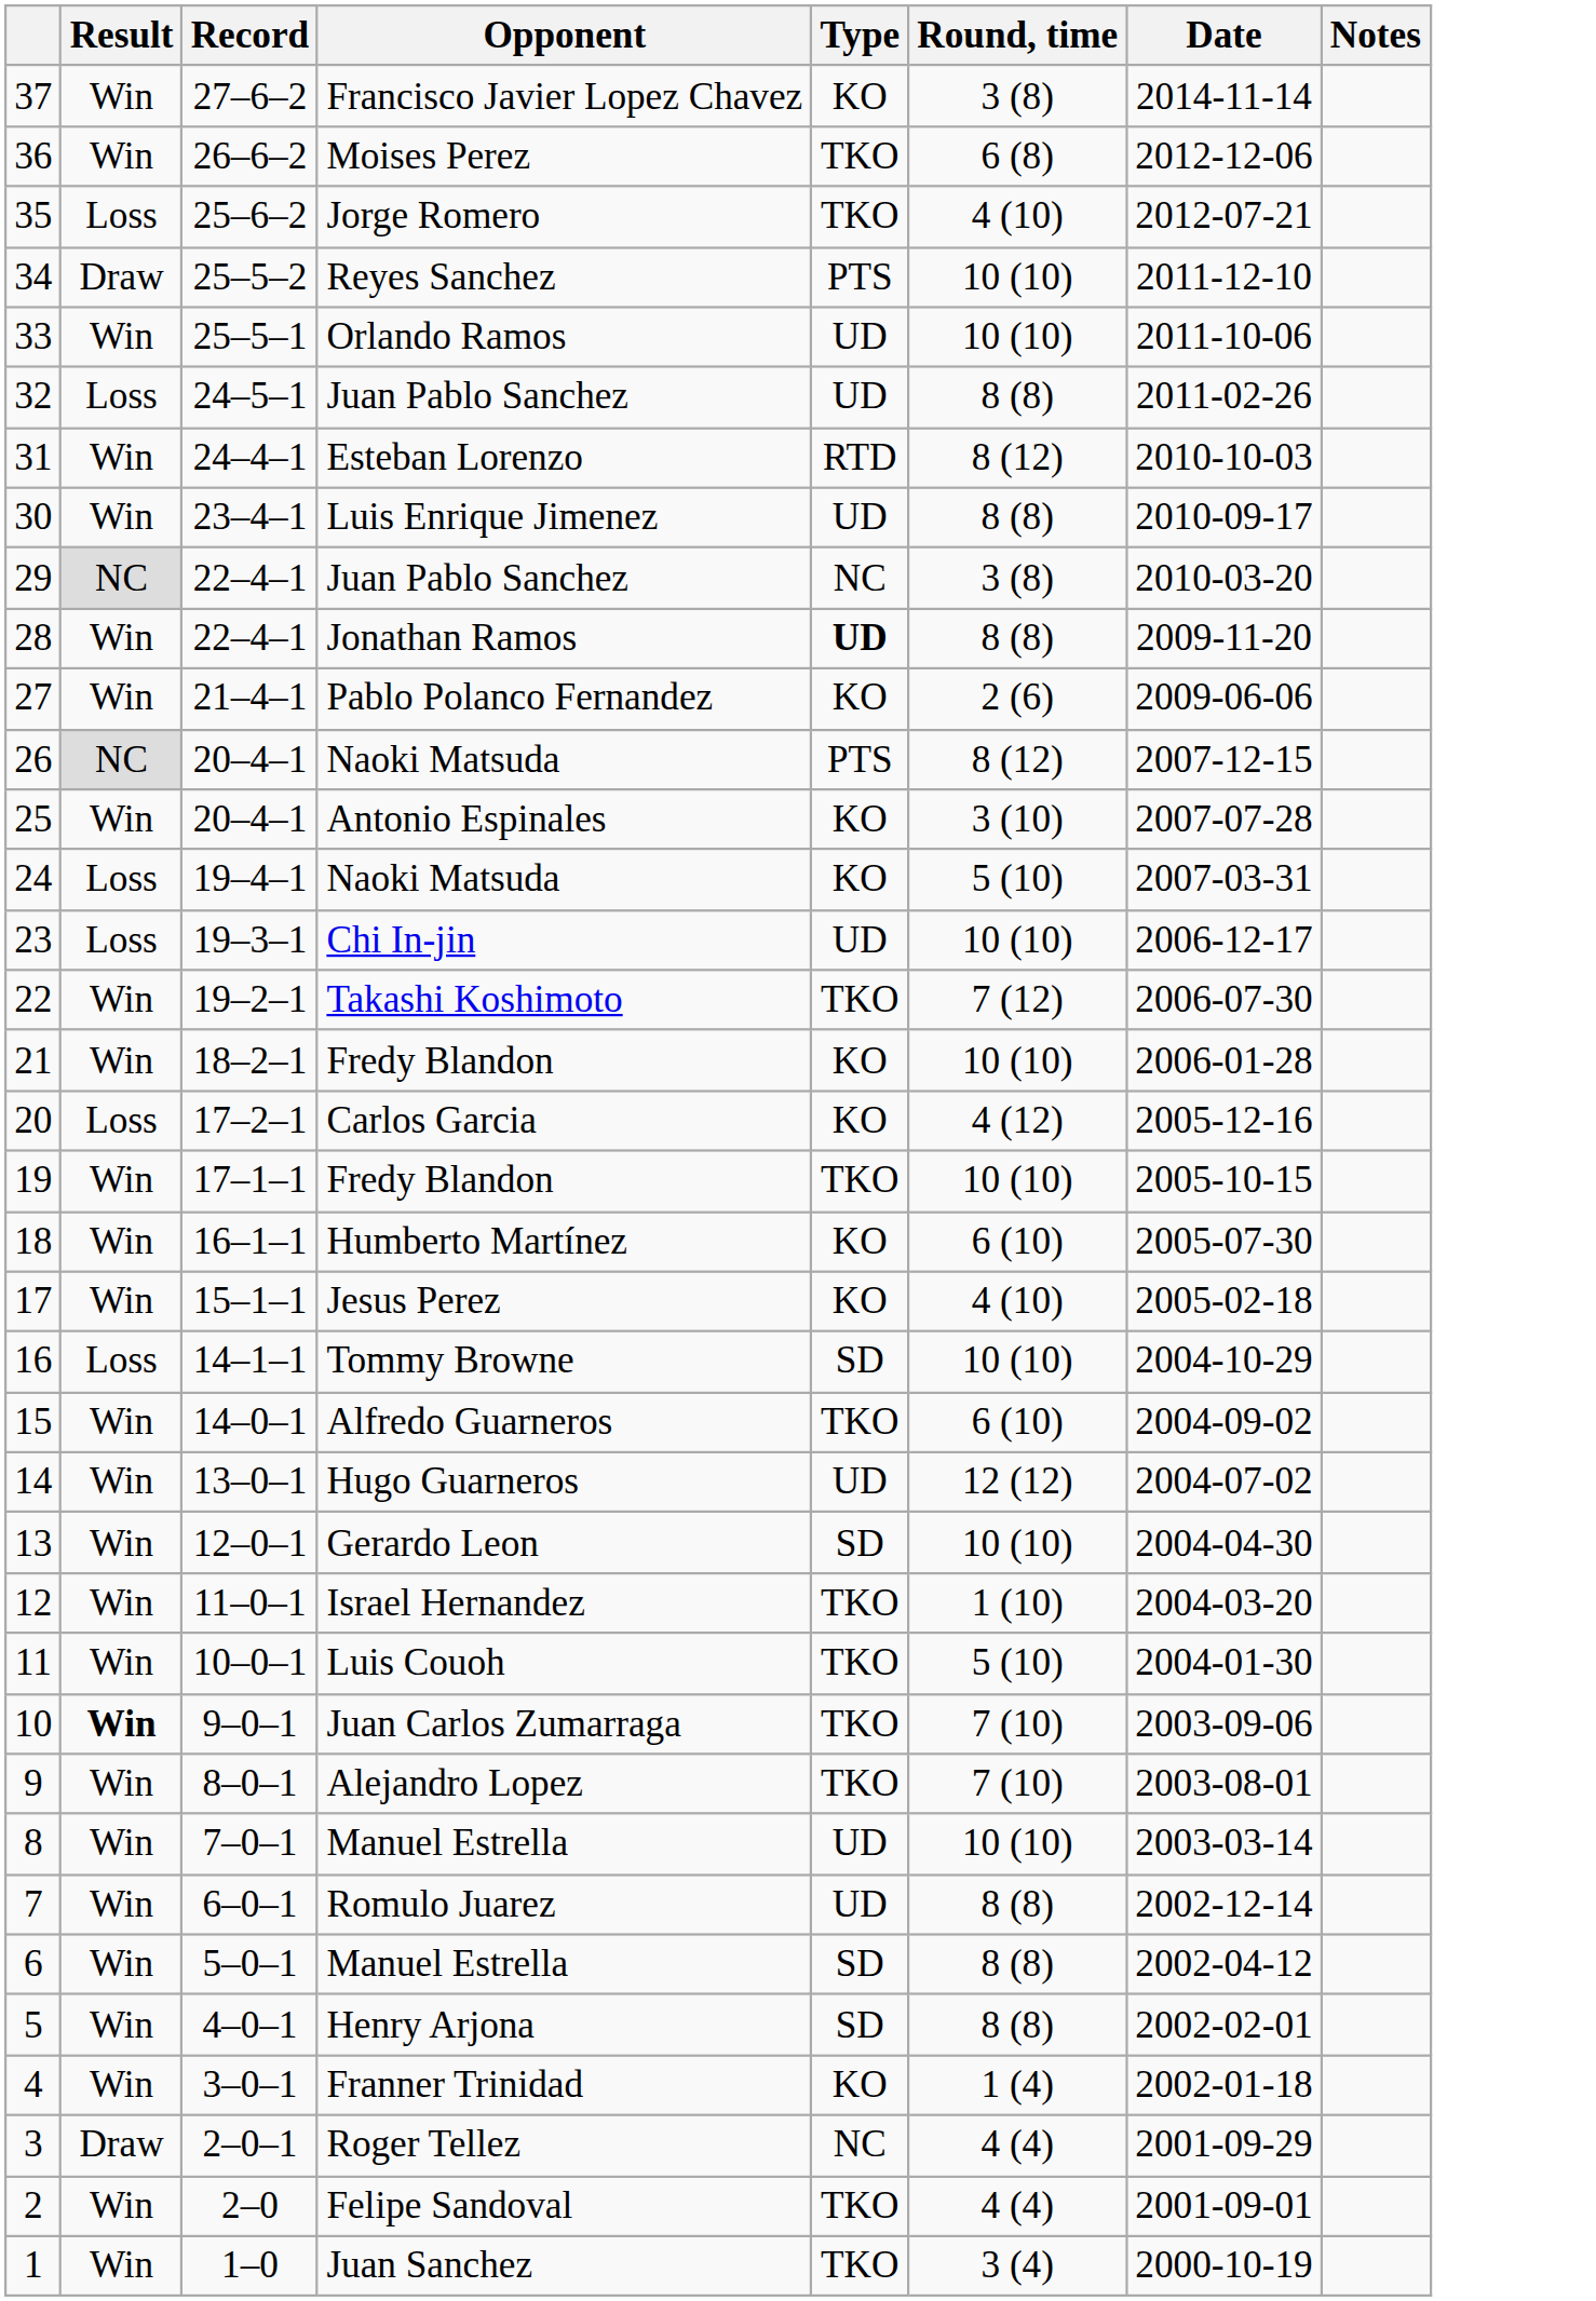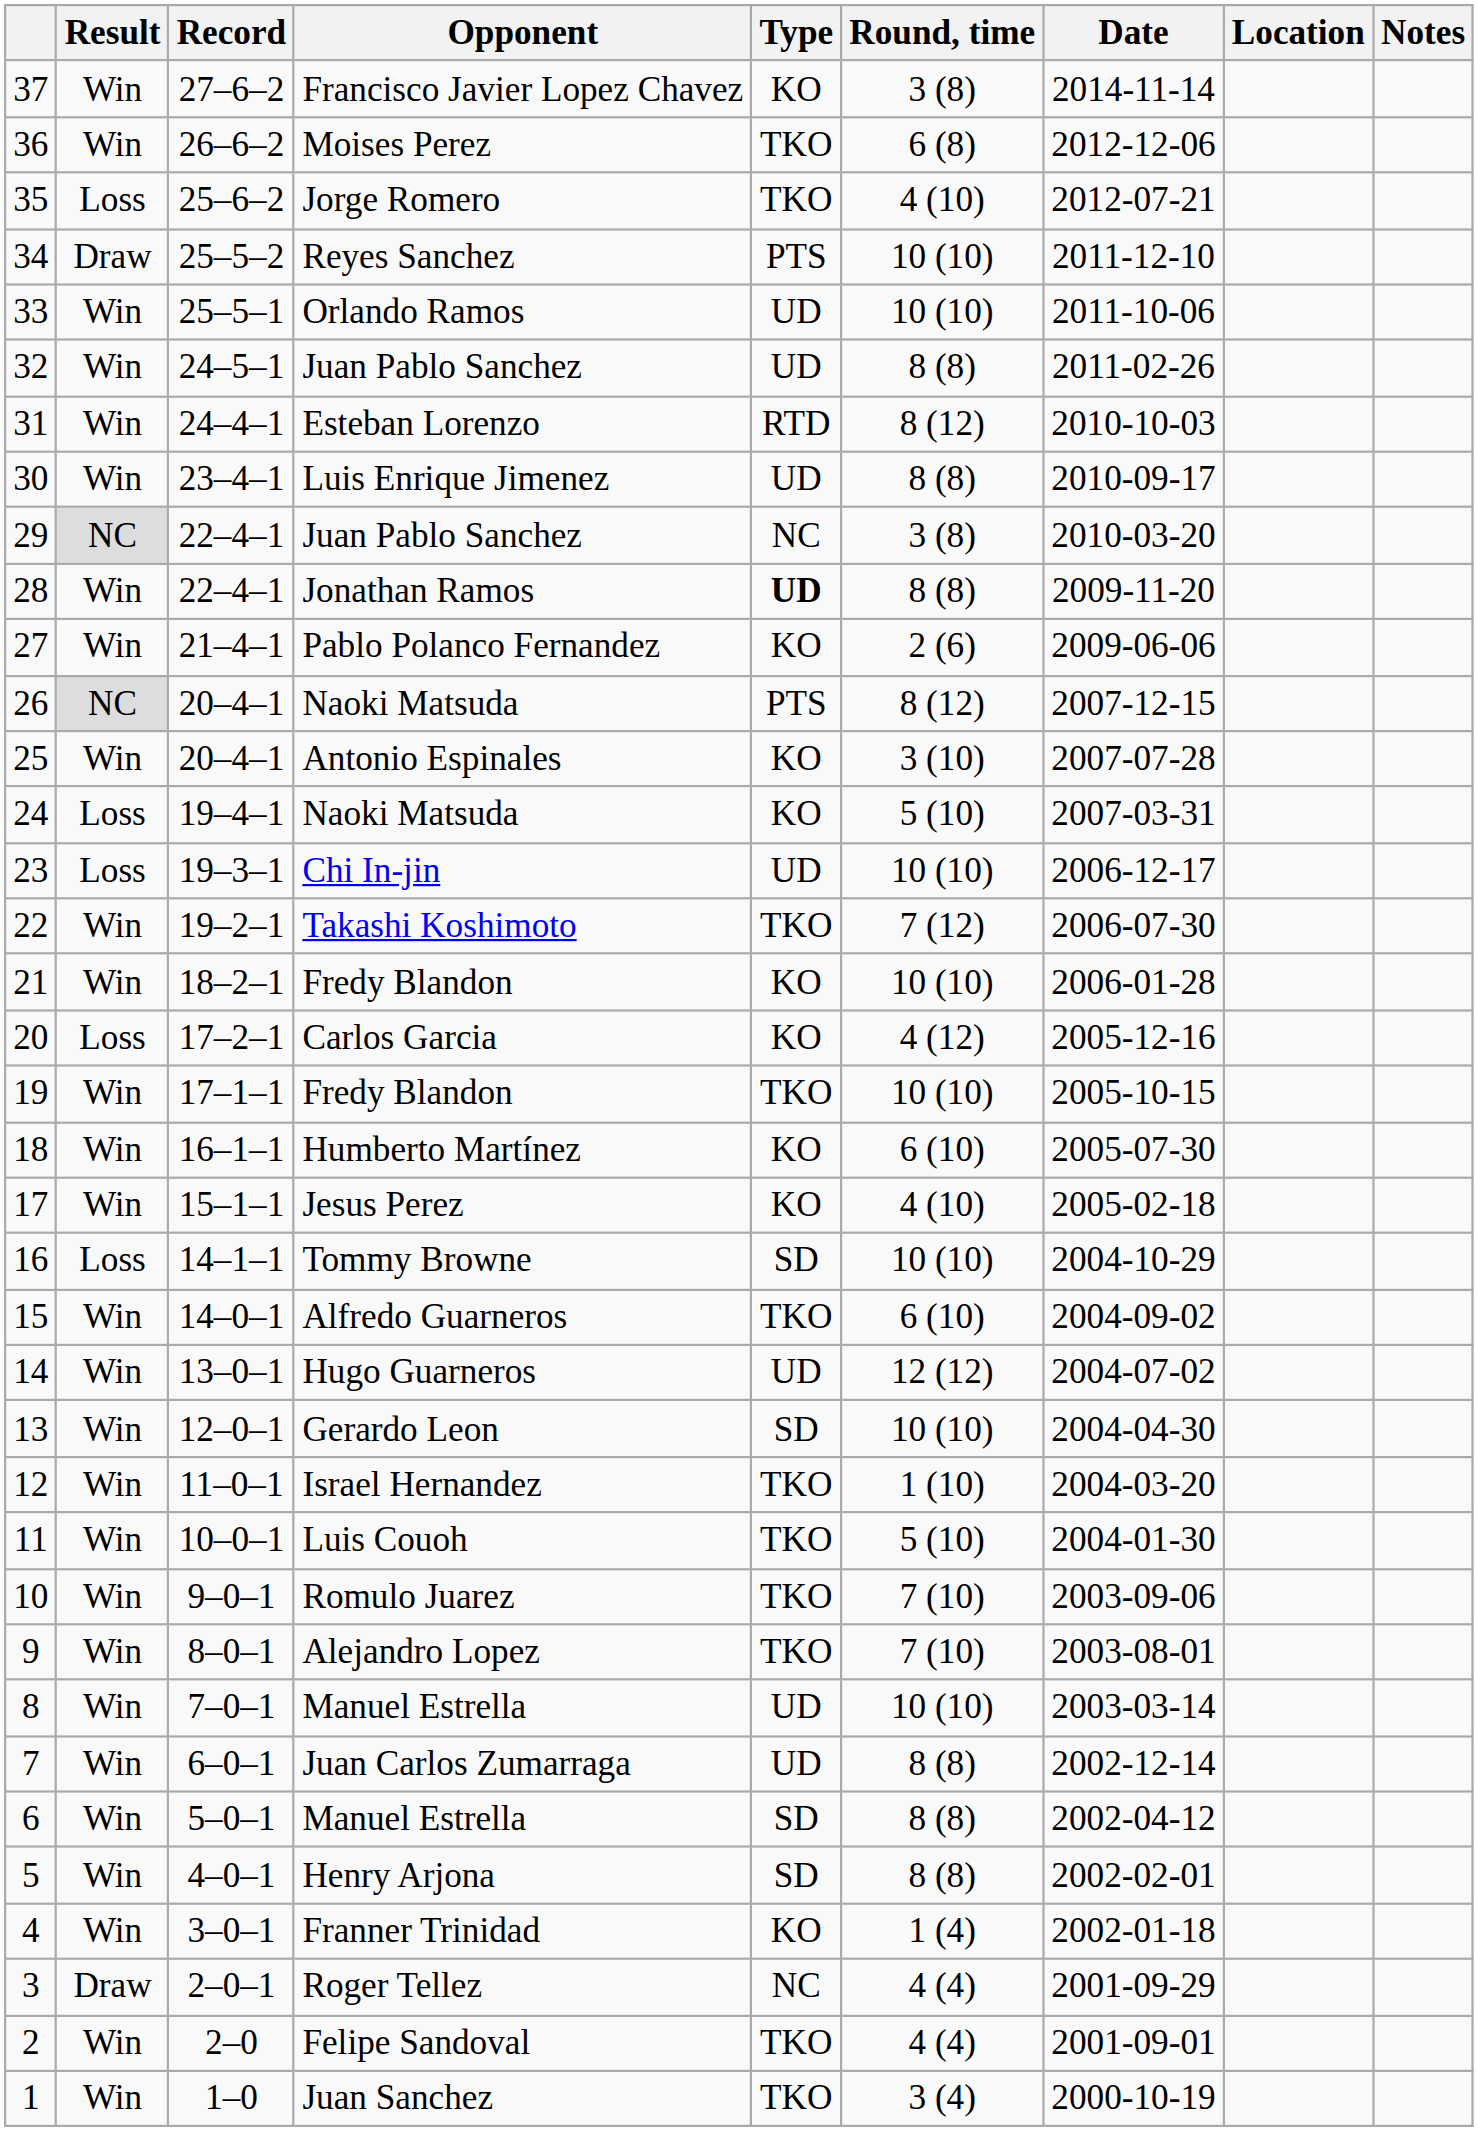 <table class=wikitable style=text-align:center>
 <tr>
 <th></th>
 <th>Result</th>
 <th>Record</th>
 <th>Opponent</th>
 <th>Type</th>
 <th>Round, time</th>
 <th>Date</th>
+<th>Location</th>
 <th>Notes</th>
 </tr>
 <tr>
 <td>37</td>
 <td>Win</td>
 <td>27–6–2 </td>
 <td align=left>Francisco Javier Lopez Chavez</td>
 <td>KO</td>
 <td>3 (8)</td>
 <td>2014-11-14</td>
 <td align=left></td>
+<td align=left></td>
 </tr>
 <tr>
 <td>36</td>
 <td>Win</td>
 <td>26–6–2 </td>
 <td align=left>Moises Perez</td>
 <td>TKO</td>
 <td>6 (8)</td>
 <td>2012-12-06</td>
+<td align=left></td>
 <td align=left></td>
 </tr>
 <tr>
 <td>35</td>
 <td>Loss</td>
 <td>25–6–2 </td>
 <td align=left>Jorge Romero</td>
 <td>TKO</td>
 <td>4 (10)</td>
 <td>2012-07-21</td>
 <td align=left></td>
+<td align=left></td>
 </tr>
 <tr>
 <td>34</td>
 <td>Draw</td>
 <td>25–5–2 </td>
 <td align=left>Reyes Sanchez</td>
 <td>PTS</td>
 <td>10 (10)</td>
 <td>2011-12-10</td>
+<td align=left></td>
 <td align=left></td>
 </tr>
 <tr>
 <td>33</td>
 <td>Win</td>
 <td>25–5–1 </td>
 <td align=left>Orlando Ramos</td>
 <td>UD</td>
 <td>10 (10)</td>
 <td>2011-10-06</td>
 <td align=left></td>
+<td align=left></td>
 </tr>
 <tr>
 <td>32</td>
-<td>Loss</td>
+<td>Win</td>
 <td>24–5–1 </td>
 <td align=left>Juan Pablo Sanchez</td>
 <td>UD</td>
 <td>8 (8)</td>
 <td>2011-02-26</td>
+<td align=left></td>
 <td align=left></td>
 </tr>
 <tr>
 <td>31</td>
 <td>Win</td>
 <td>24–4–1 </td>
 <td align=left>Esteban Lorenzo</td>
 <td>RTD</td>
 <td>8 (12)</td>
 <td>2010-10-03</td>
 <td align=left></td>
+<td align=left></td>
 </tr>
 <tr>
 <td>30</td>
 <td>Win</td>
 <td>23–4–1 </td>
 <td align=left>Luis Enrique Jimenez</td>
 <td>UD</td>
 <td>8 (8)</td>
 <td>2010-09-17</td>
+<td align=left></td>
 <td align=left></td>
 </tr>
 <tr>
 <td>29</td>
 <td style=background:#DDD>NC</td>
 <td>22–4–1 </td>
 <td align=left>Juan Pablo Sanchez</td>
 <td>NC</td>
 <td>3 (8)</td>
 <td>2010-03-20</td>
 <td align=left></td>
+<td align=left></td>
 </tr>
 <tr>
 <td>28</td>
 <td>Win</td>
 <td>22–4–1 </td>
 <td align=left>Jonathan Ramos</td>
 <td><strong>UD</strong></td>
 <td>8 (8)</td>
 <td>2009-11-20</td>
+<td align=left></td>
 <td align=left></td>
 </tr>
 <tr>
 <td>27</td>
 <td>Win</td>
 <td>21–4–1 </td>
 <td align=left>Pablo Polanco Fernandez</td>
 <td>KO</td>
 <td>2 (6)</td>
 <td>2009-06-06</td>
 <td align=left></td>
+<td align=left></td>
 </tr>
 <tr>
 <td>26</td>
 <td style=background:#DDD>NC</td>
 <td>20–4–1 </td>
 <td align=left>Naoki Matsuda</td>
 <td>PTS</td>
 <td>8 (12)</td>
 <td>2007-12-15</td>
+<td align=left></td>
 <td align=left></td>
 </tr>
 <tr>
 <td>25</td>
 <td>Win</td>
 <td>20–4–1</td>
 <td align=left>Antonio Espinales</td>
 <td>KO</td>
 <td>3 (10)</td>
 <td>2007-07-28</td>
 <td align=left></td>
+<td align=left></td>
 </tr>
 <tr>
 <td>24</td>
 <td>Loss</td>
 <td>19–4–1</td>
 <td align=left>Naoki Matsuda</td>
 <td>KO</td>
 <td>5 (10)</td>
 <td>2007-03-31</td>
+<td align=left></td>
 <td align=left></td>
 </tr>
 <tr>
 <td>23</td>
 <td>Loss</td>
 <td>19–3–1</td>
 <td align=left><a href='#'>Chi In-jin</a></td>
 <td>UD</td>
 <td>10 (10)</td>
 <td>2006-12-17</td>
 <td align=left></td>
+<td align=left></td>
 </tr>
 <tr>
 <td>22</td>
 <td>Win</td>
 <td>19–2–1</td>
 <td align=left><a href='#'>Takashi Koshimoto</a></td>
 <td>TKO</td>
 <td>7 (12)</td>
 <td>2006-07-30</td>
+<td align=left></td>
 <td align=left></td>
 </tr>
 <tr>
 <td>21</td>
 <td>Win</td>
 <td>18–2–1</td>
 <td align=left>Fredy Blandon</td>
 <td>KO</td>
 <td>10 (10)</td>
 <td>2006-01-28</td>
 <td align=left></td>
+<td align=left></td>
 </tr>
 <tr>
 <td>20</td>
 <td>Loss</td>
 <td>17–2–1</td>
 <td align=left>Carlos Garcia</td>
 <td>KO</td>
 <td>4 (12)</td>
 <td>2005-12-16</td>
+<td align=left></td>
 <td align=left></td>
 </tr>
 <tr>
 <td>19</td>
 <td>Win</td>
 <td>17–1–1</td>
 <td align=left>Fredy Blandon</td>
 <td>TKO</td>
 <td>10 (10)</td>
 <td>2005-10-15</td>
 <td align=left></td>
+<td align=left></td>
 </tr>
 <tr>
 <td>18</td>
 <td>Win</td>
 <td>16–1–1</td>
 <td align=left>Humberto Martínez</td>
 <td>KO</td>
 <td>6 (10)</td>
 <td>2005-07-30</td>
+<td align=left></td>
 <td align=left></td>
 </tr>
 <tr>
 <td>17</td>
 <td>Win</td>
 <td>15–1–1</td>
 <td align=left>Jesus Perez</td>
 <td>KO</td>
 <td>4 (10)</td>
 <td>2005-02-18</td>
 <td align=left></td>
+<td align=left></td>
 </tr>
 <tr>
 <td>16</td>
 <td>Loss</td>
 <td>14–1–1</td>
 <td align=left>Tommy Browne</td>
 <td>SD</td>
 <td>10 (10)</td>
 <td>2004-10-29</td>
+<td align=left></td>
 <td align=left></td>
 </tr>
 <tr>
 <td>15</td>
 <td>Win</td>
 <td>14–0–1</td>
 <td align=left>Alfredo Guarneros</td>
 <td>TKO</td>
 <td>6 (10)</td>
 <td>2004-09-02</td>
 <td align=left></td>
+<td align=left></td>
 </tr>
 <tr>
 <td>14</td>
 <td>Win</td>
 <td>13–0–1</td>
 <td align=left>Hugo Guarneros</td>
 <td>UD</td>
 <td>12 (12)</td>
 <td>2004-07-02</td>
+<td align=left></td>
 <td align=left></td>
 </tr>
 <tr>
 <td>13</td>
 <td>Win</td>
 <td>12–0–1</td>
 <td align=left>Gerardo Leon</td>
 <td>SD</td>
 <td>10 (10)</td>
 <td>2004-04-30</td>
 <td align=left></td>
+<td align=left></td>
 </tr>
 <tr>
 <td>12</td>
 <td>Win</td>
 <td>11–0–1</td>
 <td align=left>Israel Hernandez</td>
 <td>TKO</td>
 <td>1 (10)</td>
 <td>2004-03-20</td>
+<td align=left></td>
 <td align=left></td>
 </tr>
 <tr>
 <td>11</td>
 <td>Win</td>
 <td>10–0–1</td>
 <td align=left>Luis Couoh</td>
 <td>TKO</td>
 <td>5 (10)</td>
 <td>2004-01-30</td>
 <td align=left></td>
+<td align=left></td>
 </tr>
 <tr>
 <td>10</td>
-<td><strong>Win</strong></td>
+<td>Win</td>
 <td>9–0–1</td>
-<td align=left>Juan Carlos Zumarraga</td>
+<td align=left>Romulo Juarez</td>
 <td>TKO</td>
 <td>7 (10)</td>
 <td>2003-09-06</td>
+<td align=left></td>
 <td align=left></td>
 </tr>
 <tr>
 <td>9</td>
 <td>Win</td>
 <td>8–0–1</td>
 <td align=left>Alejandro Lopez</td>
 <td>TKO</td>
 <td>7 (10)</td>
 <td>2003-08-01</td>
 <td align=left></td>
+<td align=left></td>
 </tr>
 <tr>
 <td>8</td>
 <td>Win</td>
 <td>7–0–1</td>
 <td align=left>Manuel Estrella</td>
 <td>UD</td>
 <td>10 (10)</td>
 <td>2003-03-14</td>
 <td align=left></td>
+<td align=left></td>
 </tr>
 <tr>
 <td>7</td>
 <td>Win</td>
 <td>6–0–1</td>
-<td align=left>Romulo Juarez</td>
+<td align=left>Juan Carlos Zumarraga</td>
 <td>UD</td>
 <td>8 (8)</td>
 <td>2002-12-14</td>
+<td align=left></td>
 <td align=left></td>
 </tr>
 <tr>
 <td>6</td>
 <td>Win</td>
 <td>5–0–1</td>
 <td align=left>Manuel Estrella</td>
 <td>SD</td>
 <td>8 (8)</td>
 <td>2002-04-12</td>
 <td align=left></td>
+<td align=left></td>
 </tr>
 <tr>
 <td>5</td>
 <td>Win</td>
 <td>4–0–1</td>
 <td align=left>Henry Arjona</td>
 <td>SD</td>
 <td>8 (8)</td>
 <td>2002-02-01</td>
+<td align=left></td>
 <td align=left></td>
 </tr>
 <tr>
 <td>4</td>
 <td>Win</td>
 <td>3–0–1</td>
 <td align=left>Franner Trinidad</td>
 <td>KO</td>
 <td>1 (4)</td>
 <td>2002-01-18</td>
 <td align=left></td>
+<td align=left></td>
 </tr>
 <tr>
 <td>3</td>
 <td>Draw</td>
 <td>2–0–1</td>
 <td align=left>Roger Tellez</td>
 <td>NC</td>
 <td>4 (4)</td>
 <td>2001-09-29</td>
+<td align=left></td>
 <td align=left></td>
 </tr>
 <tr>
 <td>2</td>
 <td>Win</td>
 <td>2–0</td>
 <td align=left>Felipe Sandoval</td>
 <td>TKO</td>
 <td>4 (4)</td>
 <td>2001-09-01</td>
 <td align=left></td>
+<td align=left></td>
 </tr>
 <tr>
 <td>1</td>
 <td>Win</td>
 <td>1–0</td>
 <td align=left>Juan Sanchez</td>
 <td>TKO</td>
 <td>3 (4)</td>
 <td>2000-10-19</td>
 <td align=left></td>
+<td align=left></td>
 </tr>
 </table>
